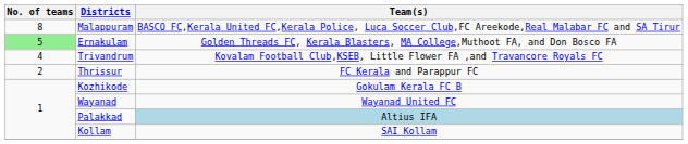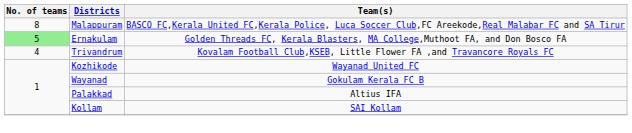 <table class="wikitable" style="text-align:center">
 <tr>
 <th>No. of teams</th>
 <th><a href='#'>Districts</a></th>
 <th>Team(s)</th>
 </tr>
 <tr>
 <td rowspan="1">8</td>
 <td align="left"><a href='#'>Malappuram</a></td>
 <td><a href='#'>BASCO FC</a>,<a href='#'>Kerala United FC</a>,<a href='#'>Kerala Police</a>, <a href='#'>Luca Soccer Club</a>,FC Areekode,<a href='#'>Real Malabar FC</a> and <a href='#'>SA Tirur</a></td>
 </tr>
 <tr>
 <td rowspan="1" style="background: lightgreen;">5</td>
 <td align="left"><a href='#'>Ernakulam</a></td>
 <td><a href='#'>Golden Threads FC</a>, <a href='#'>Kerala Blasters</a>, <a href='#'>MA College</a>,Muthoot FA, and Don Bosco FA</td>
 </tr>
 <tr>
 <td rowspan="1">4</td>
 <td align="left"><a href='#'>Trivandrum</a></td>
 <td><a href='#'>Kovalam Football Club</a>,<a href='#'>KSEB</a>, Little Flower FA ,and <a href='#'>Travancore Royals FC</a></td>
 </tr>
 <tr>
-<td rowspan="1">2</td>
-<td align="left"><a href='#'>Thrissur</a></td>
-<td><a href='#'>FC Kerala</a> and Parappur FC</td>
+<td rowspan="4">1</td>
+<td align="left"><a href='#'>Kozhikode</a></td>
+<td><a href='#'>Wayanad United FC</a></td>
 </tr>
 <tr>
-<td rowspan="4">1</td>
-<td align="left"><a href='#'>Kozhikode</a></td>
+<td align="left"><a href='#'>Wayanad</a></td>
 <td><a href='#'>Gokulam Kerala FC B</a></td>
 </tr>
 <tr>
-<td align="left"><a href='#'>Wayanad</a></td>
-<td><a href='#'>Wayanad United FC</a></td>
-</tr>
-<tr>
 <td align="left"><a href='#'>Palakkad</a></td>
-<td style="background: lightblue;">Altius IFA</td>
+<td>Altius IFA</td>
 </tr>
 <tr>
 <td align="left"><a href='#'>Kollam</a></td>
 <td><a href='#'>SAI Kollam</a></td>
 </tr>
 <tr>
 </tr>
 </table>
